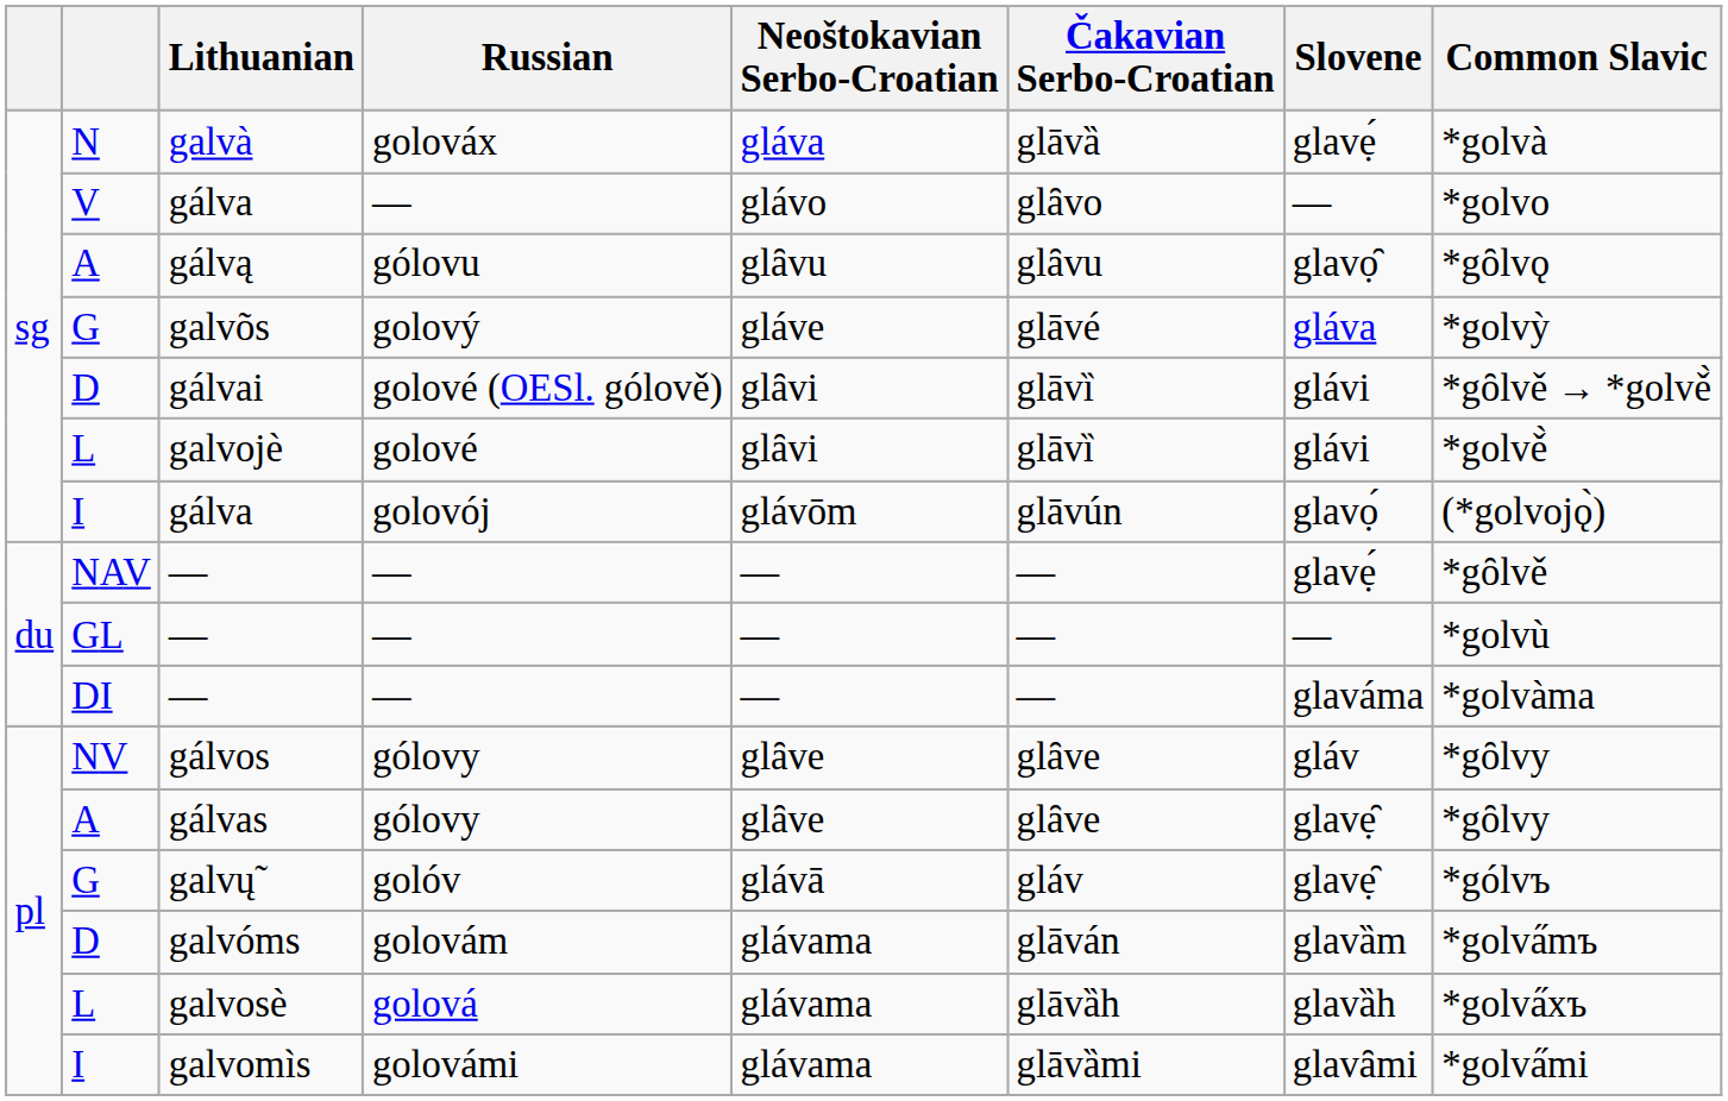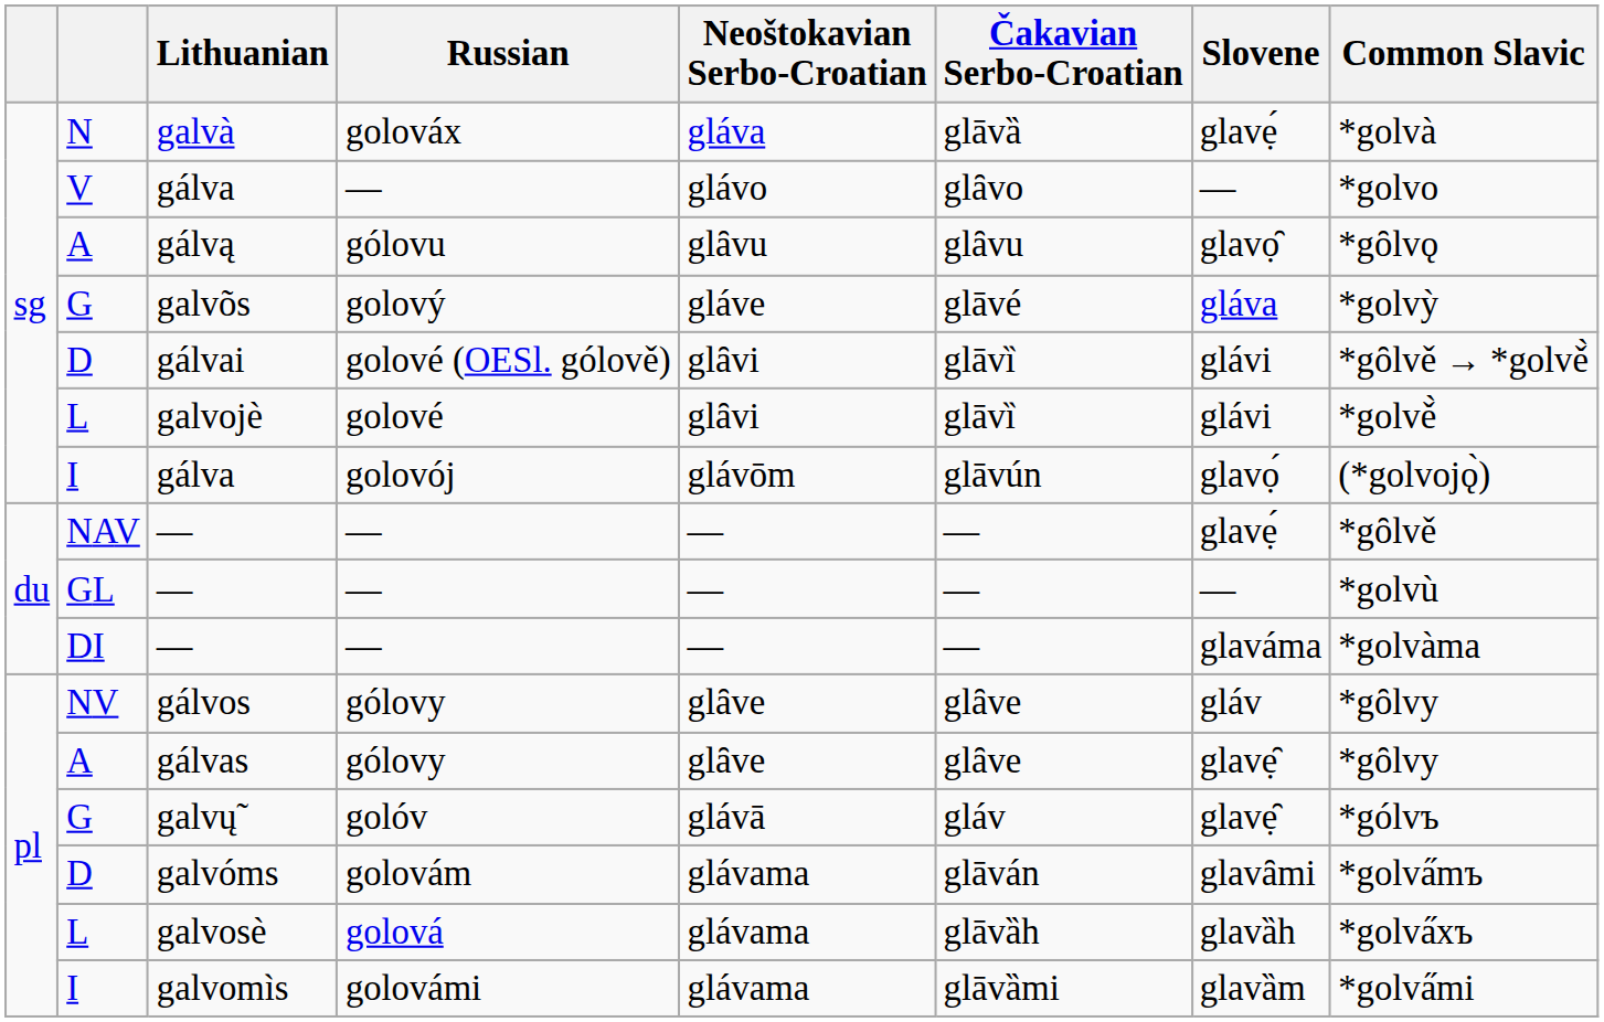 <table class="wikitable">
 <tr>
 <th></th>
 <th></th>
 <th>Lithuanian</th>
 <th>Russian</th>
 <th>Neoštokavian<br>Serbo-Croatian</th>
 <th><a href='#'>Čakavian</a><br>Serbo-Croatian</th>
 <th>Slovene</th>
 <th>Common Slavic</th>
 </tr>
 <tr>
 <td rowspan="7"><a href='#'>sg</a></td>
 <td><a href='#'>N</a></td>
 <td><a href='#'>galvà</a></td>
 <td>golováx</td>
 <td><a href='#'>gláva</a></td>
 <td>glāvȁ</td>
 <td>glavẹ́</td>
 <td>*golvà</td>
 </tr>
 <tr>
 <td><a href='#'>V</a></td>
 <td>gálva</td>
 <td>—</td>
 <td>glávo</td>
 <td>glȃvo</td>
 <td>—</td>
 <td>*golvo</td>
 </tr>
 <tr>
 <td><a href='#'>A</a></td>
 <td>gálvą</td>
 <td>gólovu</td>
 <td>glȃvu</td>
 <td>glȃvu</td>
 <td>glavọ̑</td>
 <td>*gȏlvǫ</td>
 </tr>
 <tr>
 <td><a href='#'>G</a></td>
 <td>galvõs</td>
 <td>golový</td>
 <td>gláve</td>
 <td>glāvé</td>
 <td><a href='#'>gláva</a></td>
 <td>*golvỳ</td>
 </tr>
 <tr>
 <td><a href='#'>D</a></td>
 <td>gálvai</td>
 <td>golové (<a href='#'>OESl.</a> gólově)</td>
 <td>glȃvi</td>
 <td>glāvȉ</td>
 <td>glávi</td>
 <td>*gȏlvě → *golvě̀</td>
 </tr>
 <tr>
 <td><a href='#'>L</a></td>
 <td>galvojè</td>
 <td>golové</td>
 <td>glȃvi</td>
 <td>glāvȉ</td>
 <td>glávi</td>
 <td>*golvě̀</td>
 </tr>
 <tr>
 <td><a href='#'>I</a></td>
 <td>gálva</td>
 <td>golovój</td>
 <td>glávōm</td>
 <td>glāvún</td>
 <td>glavọ́</td>
 <td>(*golvojǫ̀)</td>
 </tr>
 <tr>
 <td rowspan="3"><a href='#'>du</a></td>
 <td><a href='#'>N</a><a href='#'>A</a><a href='#'>V</a></td>
 <td>—</td>
 <td>—</td>
 <td>—</td>
 <td>—</td>
 <td>glavẹ́</td>
 <td>*gȏlvě</td>
 </tr>
 <tr>
 <td><a href='#'>G</a><a href='#'>L</a></td>
 <td>—</td>
 <td>—</td>
 <td>—</td>
 <td>—</td>
 <td>—</td>
 <td>*golvù</td>
 </tr>
 <tr>
 <td><a href='#'>D</a><a href='#'>I</a></td>
 <td>—</td>
 <td>—</td>
 <td>—</td>
 <td>—</td>
 <td>glaváma</td>
 <td>*golvàma</td>
 </tr>
 <tr>
 <td rowspan="6"><a href='#'>pl</a></td>
 <td><a href='#'>N</a><a href='#'>V</a></td>
 <td>gálvos</td>
 <td>gólovy</td>
 <td>glȃve</td>
 <td>glȃve</td>
 <td>gláv</td>
 <td>*gȏlvy</td>
 </tr>
 <tr>
 <td><a href='#'>A</a></td>
 <td>gálvas</td>
 <td>gólovy</td>
 <td>glȃve</td>
 <td>glȃve</td>
 <td>glavẹ̑</td>
 <td>*gȏlvy</td>
 </tr>
 <tr>
 <td><a href='#'>G</a></td>
 <td>galvų̃</td>
 <td>golóv</td>
 <td>glávā</td>
 <td>gláv</td>
 <td>glavẹ̑</td>
 <td>*gólvъ</td>
 </tr>
 <tr>
 <td><a href='#'>D</a></td>
 <td>galvóms</td>
 <td>golovám</td>
 <td>glávama</td>
 <td>glāván</td>
-<td>glavȁm</td>
+<td>glavȃmi</td>
 <td>*golva̋mъ</td>
 </tr>
 <tr>
 <td><a href='#'>L</a></td>
 <td>galvosè</td>
 <td><a href='#'>golová</a></td>
 <td>glávama</td>
 <td>glāvȁh</td>
 <td>glavȁh</td>
 <td>*golva̋xъ</td>
 </tr>
 <tr>
 <td><a href='#'>I</a></td>
 <td>galvomìs</td>
 <td>golovámi</td>
 <td>glávama</td>
 <td>glāvȁmi</td>
-<td>glavȃmi</td>
+<td>glavȁm</td>
 <td>*golva̋mi</td>
 </tr>
 </table>
